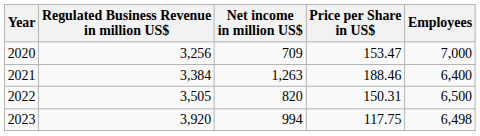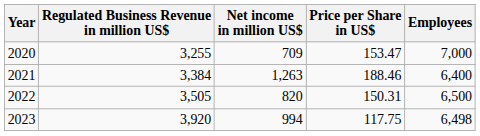 <table class="wikitable float-left" style="text-align: right;">
 <tr>
 <th>Year</th>
 <th>Regulated Business Revenue <br>in million US$</th>
 <th>Net income <br>in million US$</th>
 <th>Price per Share <br>in US$</th>
 <th>Employees</th>
 </tr>
 <tr>
 <td>2020</td>
-<td>3,256</td>
+<td>3,255</td>
 <td>709</td>
 <td>153.47</td>
 <td>7,000</td>
 </tr>
 <tr>
 <td>2021</td>
 <td>3,384</td>
 <td>1,263</td>
 <td>188.46</td>
 <td>6,400</td>
 </tr>
 <tr>
 <td>2022</td>
 <td>3,505</td>
 <td>820</td>
 <td>150.31</td>
 <td>6,500</td>
 </tr>
 <tr>
 <td>2023</td>
 <td>3,920</td>
 <td>994</td>
 <td>117.75</td>
 <td>6,498</td>
 </tr>
 </table>
